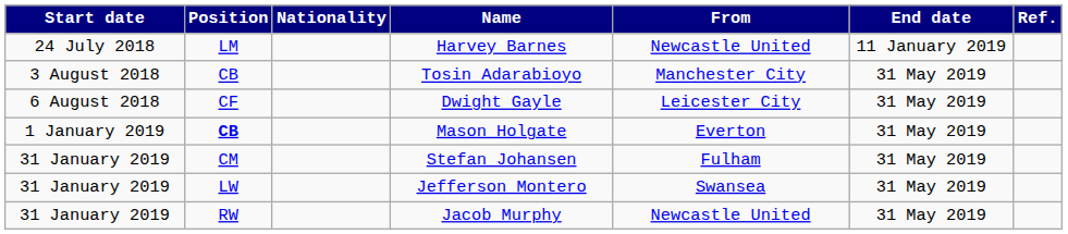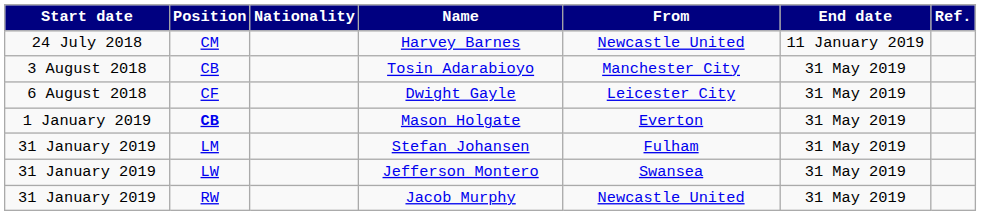 <table class="wikitable"  style="text-align:center; font-size:90%; ">
 <tr>
 <th style="background:#000080; color:white; width:120px;">Start date</th>
 <th style="background:#000080; color:white; width:50px;">Position</th>
 <th style="background:#000080; color:white; width:50px;">Nationality</th>
 <th style="background:#000080; color:white; width:150px;">Name</th>
 <th style="background:#000080; color:white; width:160px;">From</th>
 <th style="background:#000080; color:white; width:110px;">End date</th>
 <th style="background:#000080; color:white; width:25px;">Ref.</th>
 </tr>
 <tr>
 <td>24 July 2018</td>
-<td><a href='#'>LM</a></td>
+<td><a href='#'>CM</a></td>
 <td></td>
 <td><a href='#'>Harvey Barnes</a></td>
 <td><a href='#'>Newcastle United</a></td>
 <td>11 January 2019</td>
 <td></td>
 </tr>
 <tr>
 <td>3 August 2018</td>
 <td><a href='#'>CB</a></td>
 <td></td>
 <td><a href='#'>Tosin Adarabioyo</a></td>
 <td><a href='#'>Manchester City</a></td>
 <td>31 May 2019</td>
 <td></td>
 </tr>
 <tr>
 <td>6 August 2018</td>
 <td><a href='#'>CF</a></td>
 <td></td>
 <td><a href='#'>Dwight Gayle</a></td>
 <td><a href='#'>Leicester City</a></td>
 <td>31 May 2019</td>
 <td></td>
 </tr>
 <tr>
 <td>1 January 2019</td>
 <td><strong><a href='#'>CB</a></strong></td>
 <td></td>
 <td><a href='#'>Mason Holgate</a></td>
 <td><a href='#'>Everton</a></td>
 <td>31 May 2019</td>
 <td></td>
 </tr>
 <tr>
 <td>31 January 2019</td>
-<td><a href='#'>CM</a></td>
+<td><a href='#'>LM</a></td>
 <td></td>
 <td><a href='#'>Stefan Johansen</a></td>
 <td><a href='#'>Fulham</a></td>
 <td>31 May 2019</td>
 <td></td>
 </tr>
 <tr>
 <td>31 January 2019</td>
 <td><a href='#'>LW</a></td>
 <td></td>
 <td><a href='#'>Jefferson Montero</a></td>
 <td><a href='#'>Swansea</a></td>
 <td>31 May 2019</td>
 <td></td>
 </tr>
 <tr>
 <td>31 January 2019</td>
 <td><a href='#'>RW</a></td>
 <td></td>
 <td><a href='#'>Jacob Murphy</a></td>
 <td><a href='#'>Newcastle United</a></td>
 <td>31 May 2019</td>
 <td></td>
 </tr>
 </table>
